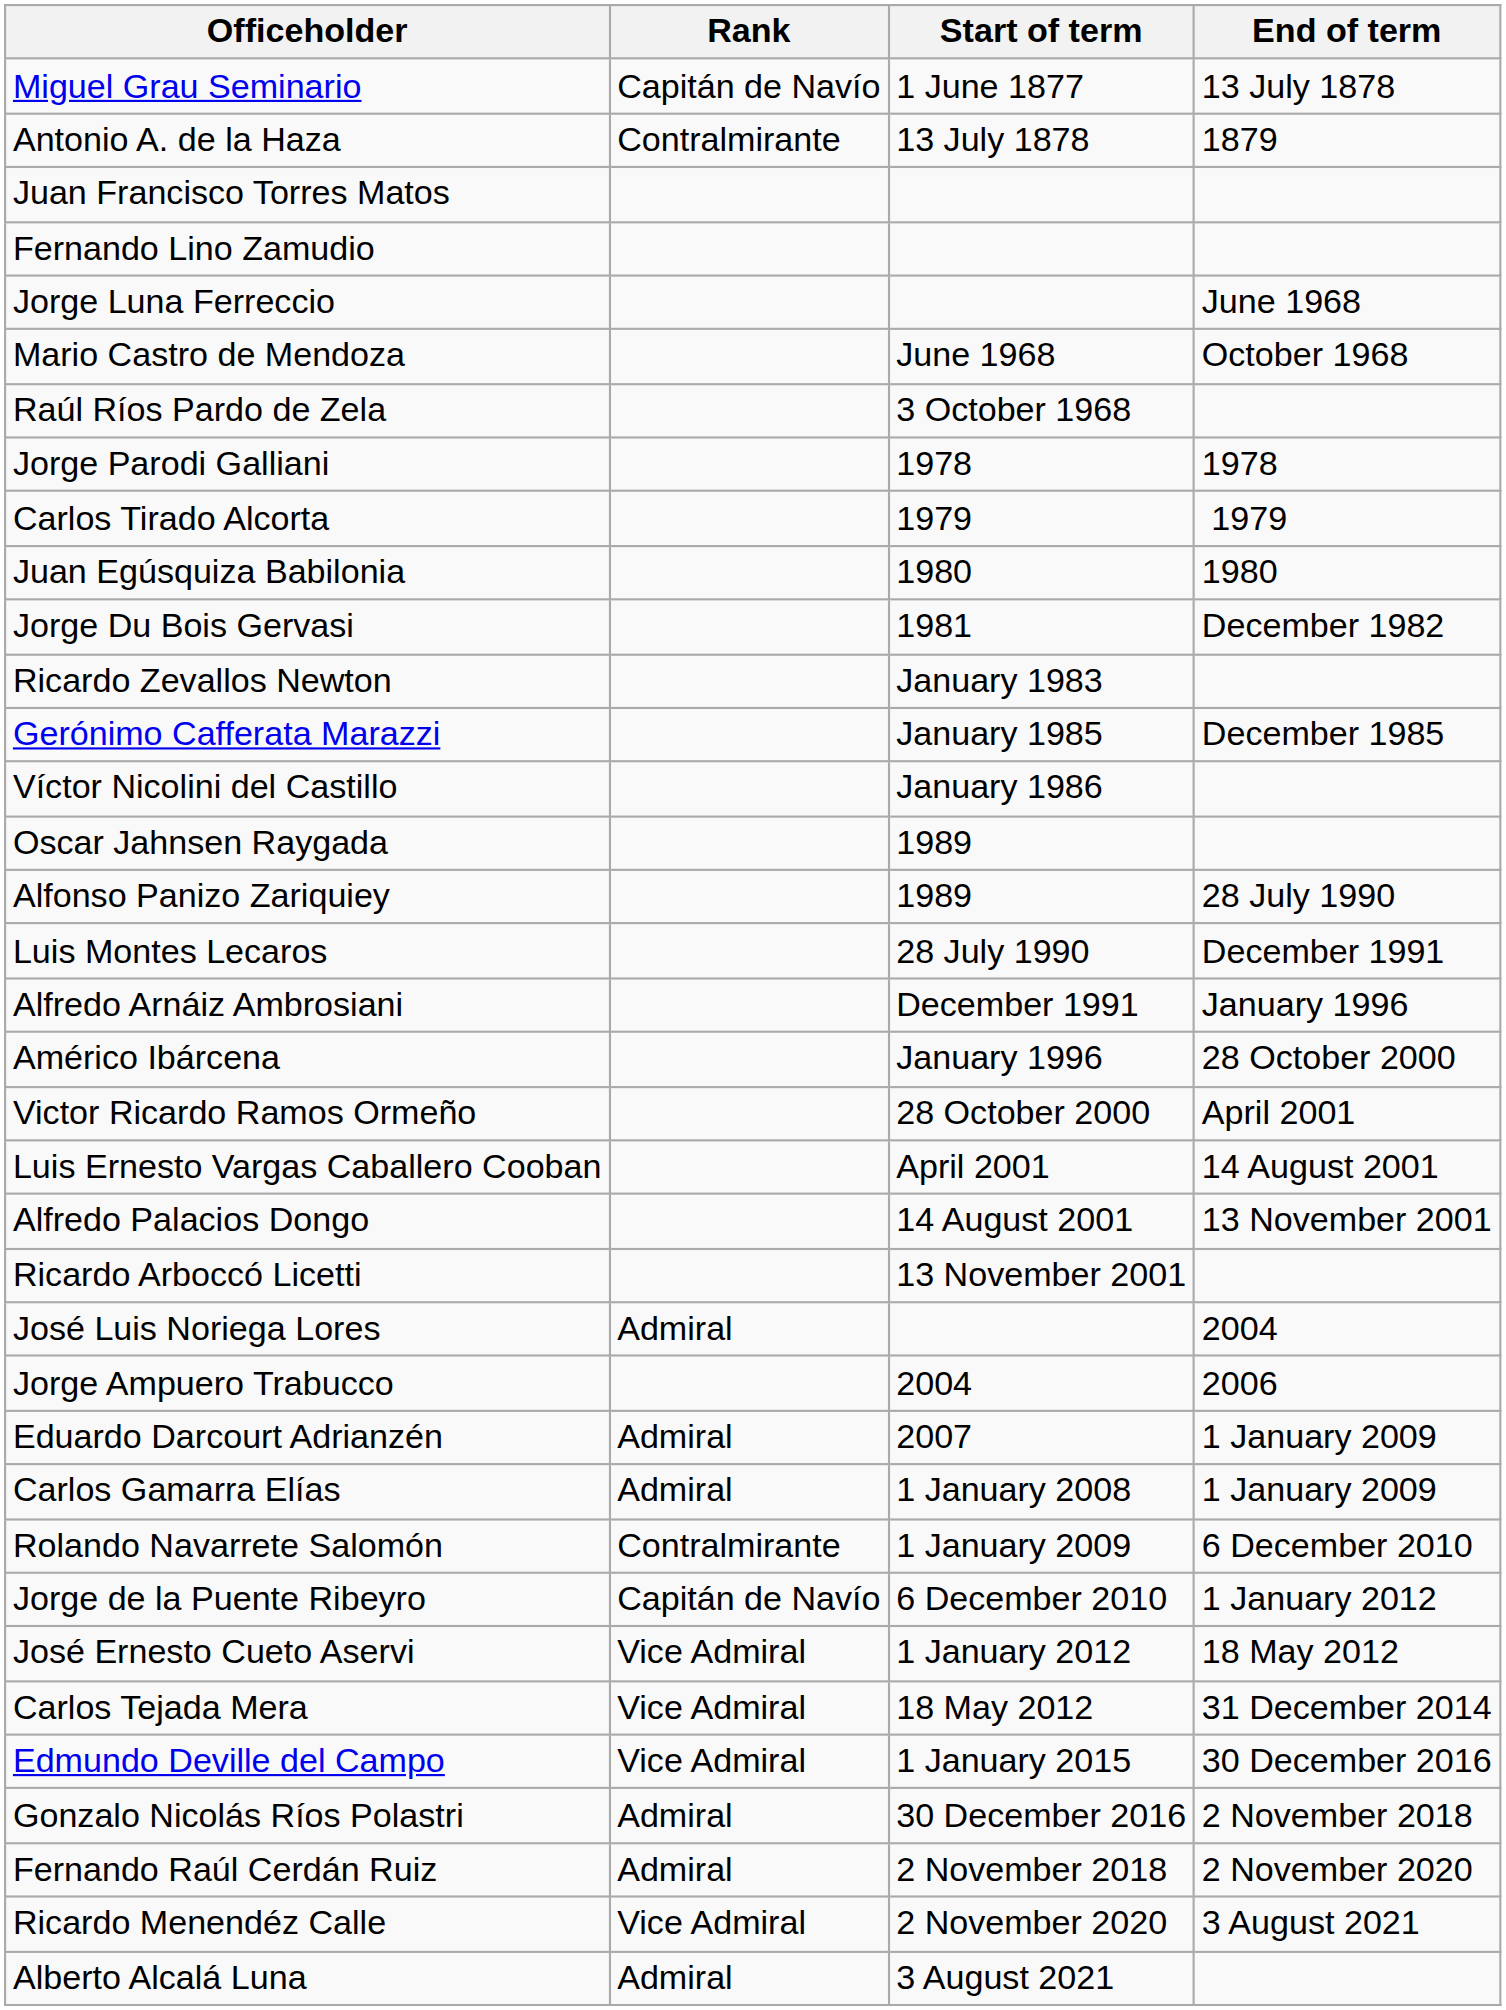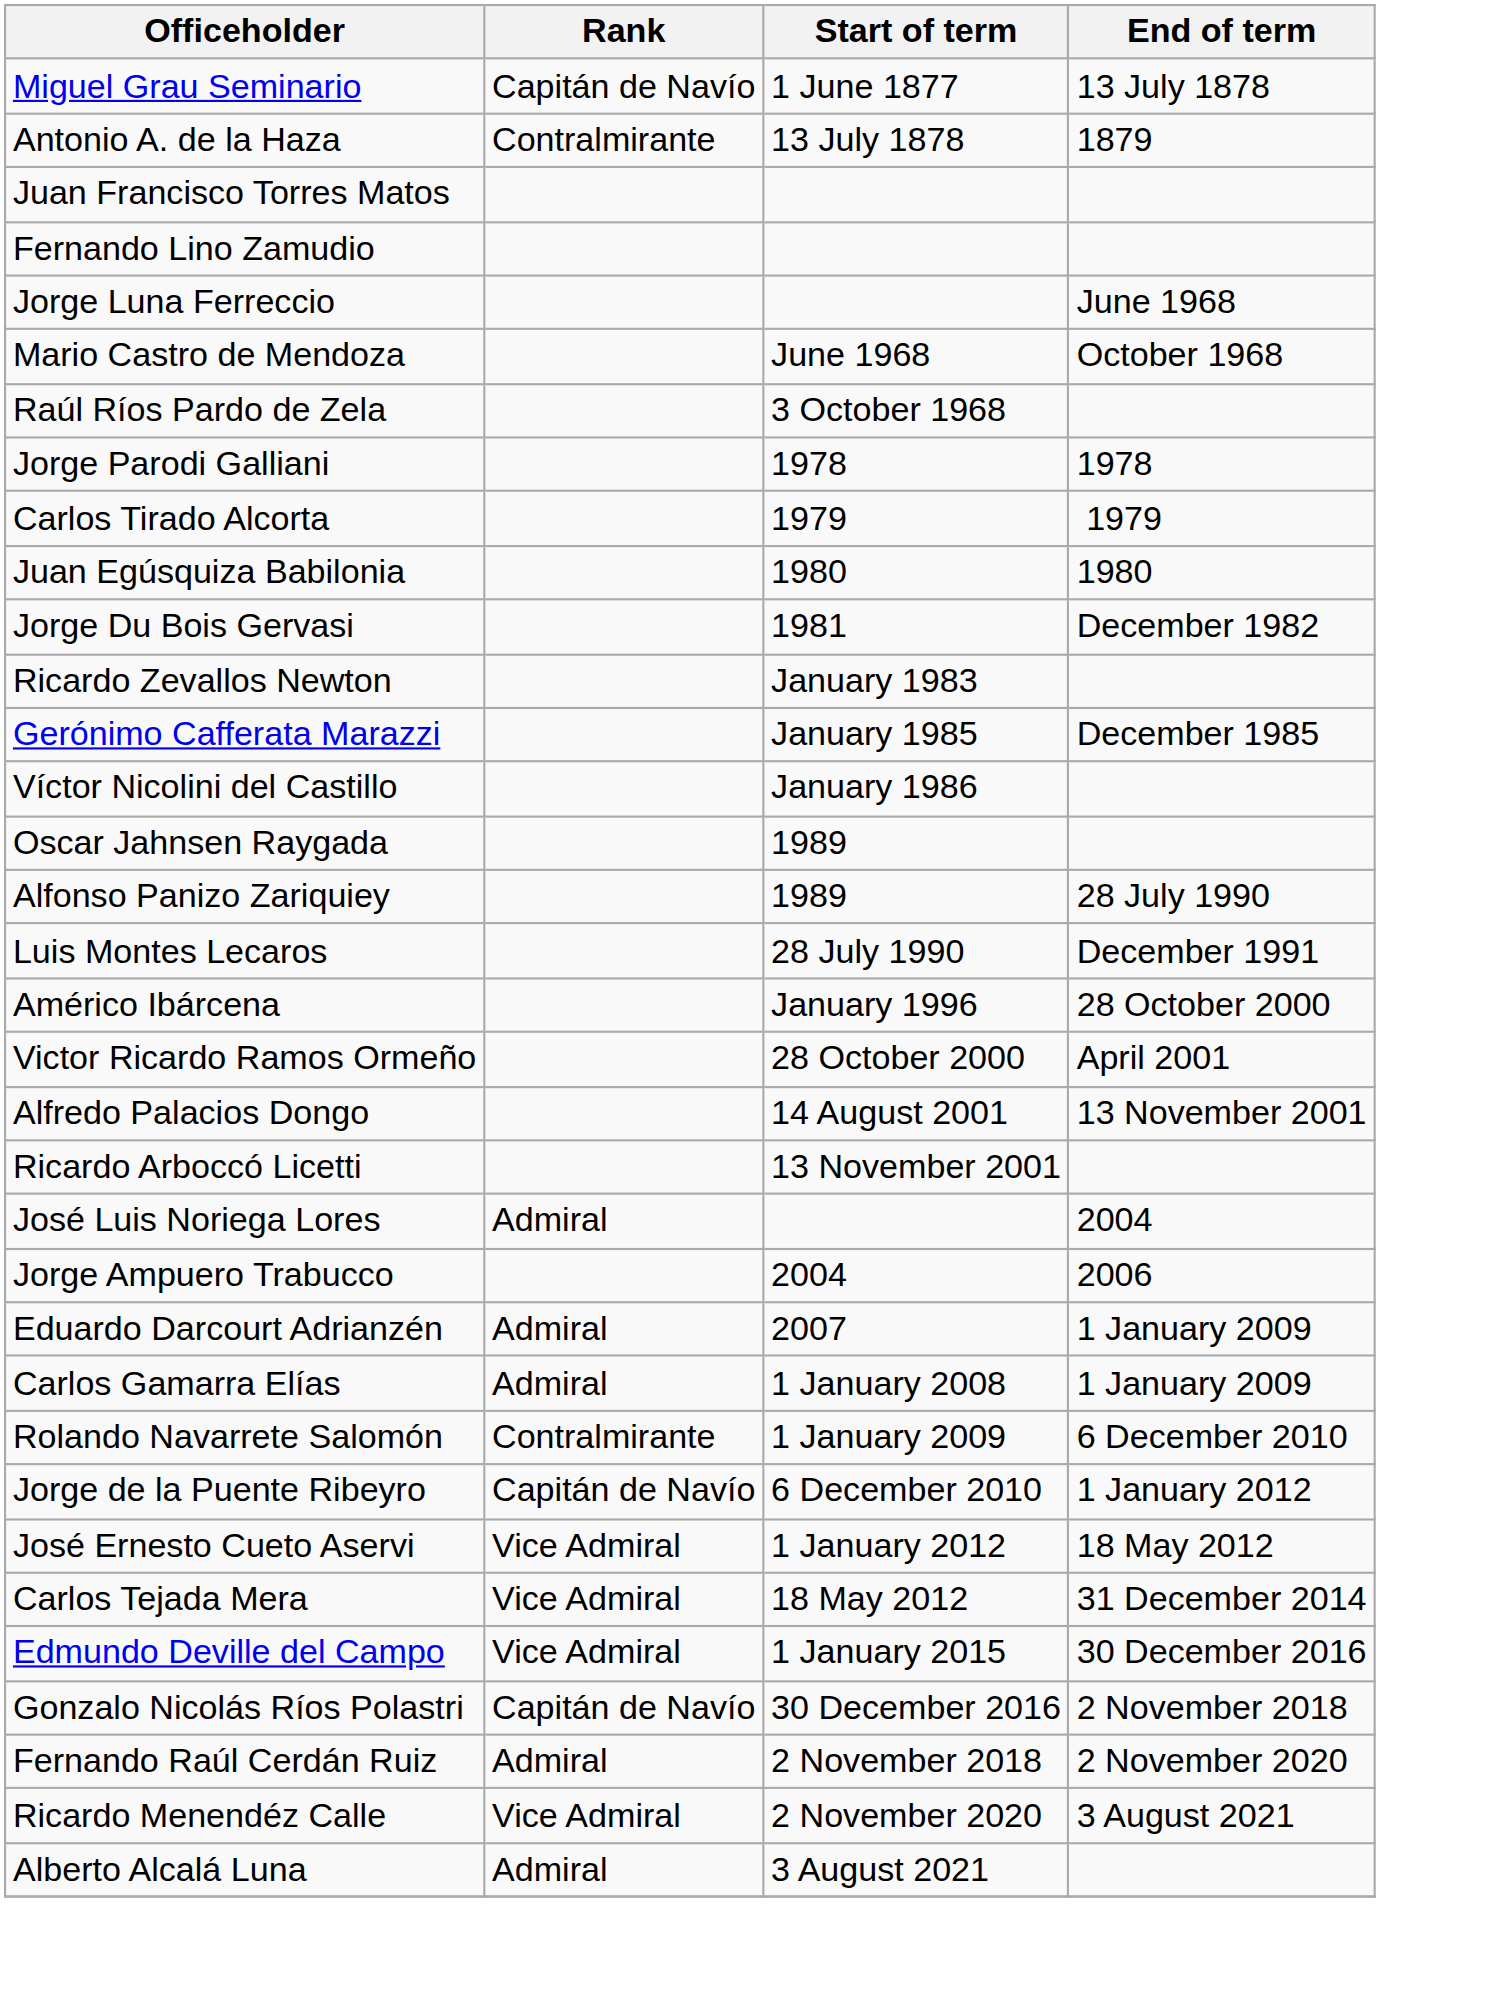 <table class="wikitable" text-align:left">
 <tr>
 <th>Officeholder</th>
 <th>Rank</th>
 <th>Start of term</th>
 <th>End of term</th>
 </tr>
 <tr>
 <td><a href='#'>Miguel Grau Seminario</a></td>
 <td>Capitán de Navío</td>
 <td>1 June 1877</td>
 <td>13 July 1878</td>
 </tr>
 <tr>
 <td>Antonio A. de la Haza</td>
 <td>Contralmirante</td>
 <td>13 July 1878</td>
 <td>1879</td>
 </tr>
 <tr>
 <td>Juan Francisco Torres Matos</td>
 <td></td>
 <td></td>
 <td></td>
 </tr>
 <tr>
 <td>Fernando Lino Zamudio</td>
 <td></td>
 <td></td>
 <td></td>
 </tr>
 <tr>
 <td>Jorge Luna Ferreccio</td>
 <td></td>
 <td></td>
 <td>June 1968</td>
 </tr>
 <tr>
 <td>Mario Castro de Mendoza</td>
 <td></td>
 <td>June 1968</td>
 <td>October 1968</td>
 </tr>
 <tr>
 <td>Raúl Ríos Pardo de Zela</td>
 <td></td>
 <td>3 October 1968</td>
 <td></td>
 </tr>
 <tr>
 <td>Jorge Parodi Galliani</td>
 <td></td>
 <td>1978</td>
 <td>1978</td>
 </tr>
 <tr>
 <td>Carlos Tirado Alcorta</td>
 <td></td>
 <td>1979</td>
 <td> 1979</td>
 </tr>
 <tr>
 <td>Juan Egúsquiza Babilonia</td>
 <td></td>
 <td>1980</td>
 <td>1980</td>
 </tr>
 <tr>
 <td>Jorge Du Bois Gervasi</td>
 <td></td>
 <td>1981</td>
 <td>December 1982</td>
 </tr>
 <tr>
 <td>Ricardo Zevallos Newton</td>
 <td></td>
 <td>January 1983</td>
 <td></td>
 </tr>
 <tr>
 <td><a href='#'>Gerónimo Cafferata Marazzi</a></td>
 <td></td>
 <td>January 1985</td>
 <td>December 1985</td>
 </tr>
 <tr>
 <td>Víctor Nicolini del Castillo</td>
 <td></td>
 <td>January 1986</td>
 <td></td>
 </tr>
 <tr>
 <td>Oscar Jahnsen Raygada</td>
 <td></td>
 <td>1989</td>
 <td></td>
 </tr>
 <tr>
 <td>Alfonso Panizo Zariquiey</td>
 <td></td>
 <td>1989</td>
 <td>28 July 1990</td>
 </tr>
 <tr>
 <td>Luis Montes Lecaros</td>
 <td></td>
 <td>28 July 1990</td>
 <td>December 1991</td>
 </tr>
 <tr>
-<td>Alfredo Arnáiz Ambrosiani</td>
-<td></td>
-<td>December 1991</td>
-<td>January 1996</td>
-</tr>
-<tr>
 <td>Américo Ibárcena</td>
 <td></td>
 <td>January 1996</td>
 <td>28 October 2000</td>
 </tr>
 <tr>
 <td>Victor Ricardo Ramos Ormeño</td>
 <td></td>
 <td>28 October 2000</td>
 <td>April 2001</td>
-</tr>
-<tr>
-<td>Luis Ernesto Vargas Caballero Cooban</td>
-<td></td>
-<td>April 2001</td>
-<td>14 August 2001</td>
 </tr>
 <tr>
 <td>Alfredo Palacios Dongo</td>
 <td></td>
 <td>14 August 2001</td>
 <td>13 November 2001</td>
 </tr>
 <tr>
 <td>Ricardo Arboccó Licetti</td>
 <td></td>
 <td>13 November 2001</td>
 <td></td>
 </tr>
 <tr>
 <td>José Luis Noriega Lores</td>
 <td>Admiral</td>
 <td></td>
 <td>2004</td>
 </tr>
 <tr>
 <td>Jorge Ampuero Trabucco</td>
 <td></td>
 <td>2004</td>
 <td>2006</td>
 </tr>
 <tr>
 <td>Eduardo Darcourt Adrianzén</td>
 <td>Admiral</td>
 <td>2007</td>
 <td>1 January 2009</td>
 </tr>
 <tr>
 <td>Carlos Gamarra Elías</td>
 <td>Admiral</td>
 <td>1 January 2008</td>
 <td>1 January 2009</td>
 </tr>
 <tr>
 <td>Rolando Navarrete Salomón</td>
 <td>Contralmirante</td>
 <td>1 January 2009</td>
 <td>6 December 2010</td>
 </tr>
 <tr>
 <td>Jorge de la Puente Ribeyro</td>
 <td>Capitán de Navío</td>
 <td>6 December 2010</td>
 <td>1 January 2012</td>
 </tr>
 <tr>
 <td>José Ernesto Cueto Aservi</td>
 <td>Vice Admiral</td>
 <td>1 January 2012</td>
 <td>18 May 2012</td>
 </tr>
 <tr>
 <td>Carlos Tejada Mera</td>
 <td>Vice Admiral</td>
 <td>18 May 2012</td>
 <td>31 December 2014</td>
 </tr>
 <tr>
 <td><a href='#'>Edmundo Deville del Campo</a></td>
 <td>Vice Admiral</td>
 <td>1 January 2015</td>
 <td>30 December 2016</td>
 </tr>
 <tr>
 <td>Gonzalo Nicolás Ríos Polastri</td>
-<td>Admiral</td>
+<td>Capitán de Navío</td>
 <td>30 December 2016</td>
 <td>2 November 2018</td>
 </tr>
 <tr>
 <td>Fernando Raúl Cerdán Ruiz</td>
 <td>Admiral</td>
 <td>2 November 2018</td>
 <td>2 November 2020</td>
 </tr>
 <tr>
 <td>Ricardo Menendéz Calle</td>
 <td>Vice Admiral</td>
 <td>2 November 2020</td>
 <td>3 August 2021</td>
 </tr>
 <tr>
 <td>Alberto Alcalá Luna</td>
 <td>Admiral</td>
 <td>3 August 2021</td>
 <td></td>
 </tr>
 <tr>
 </tr>
 </table>
